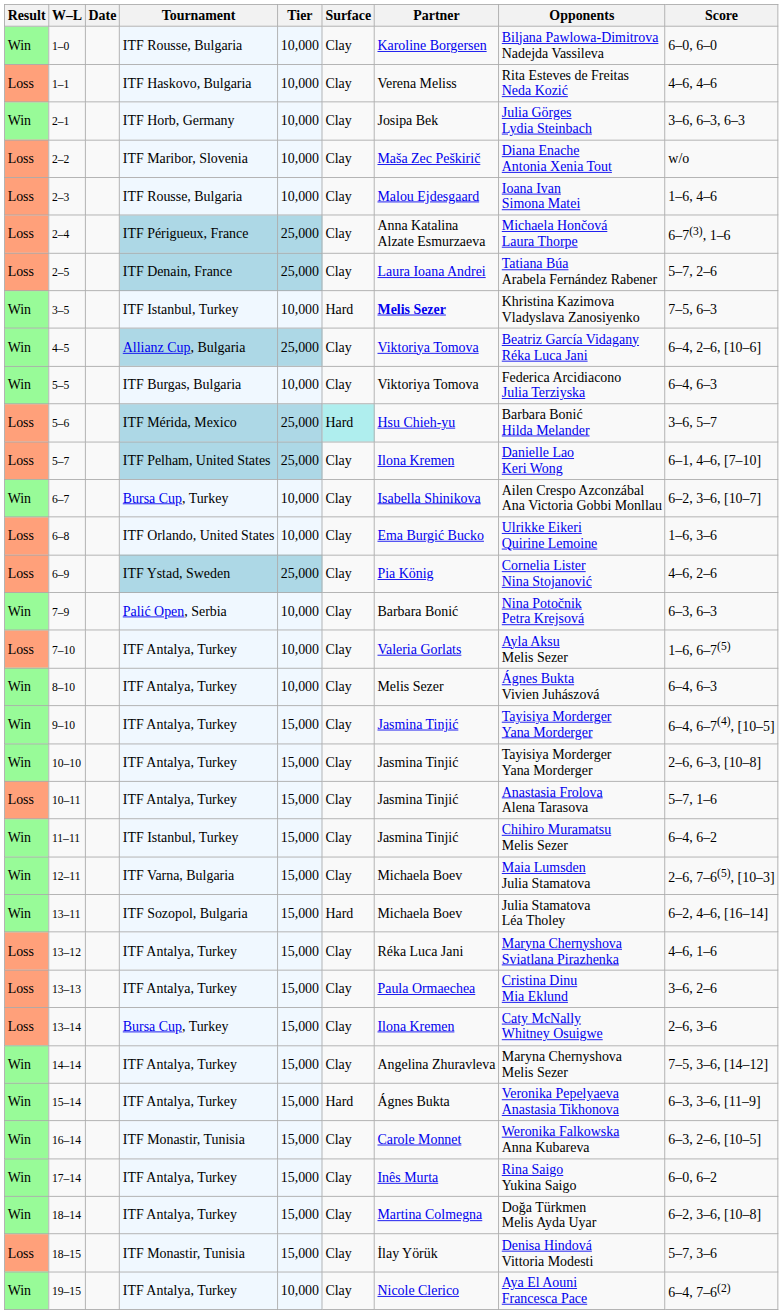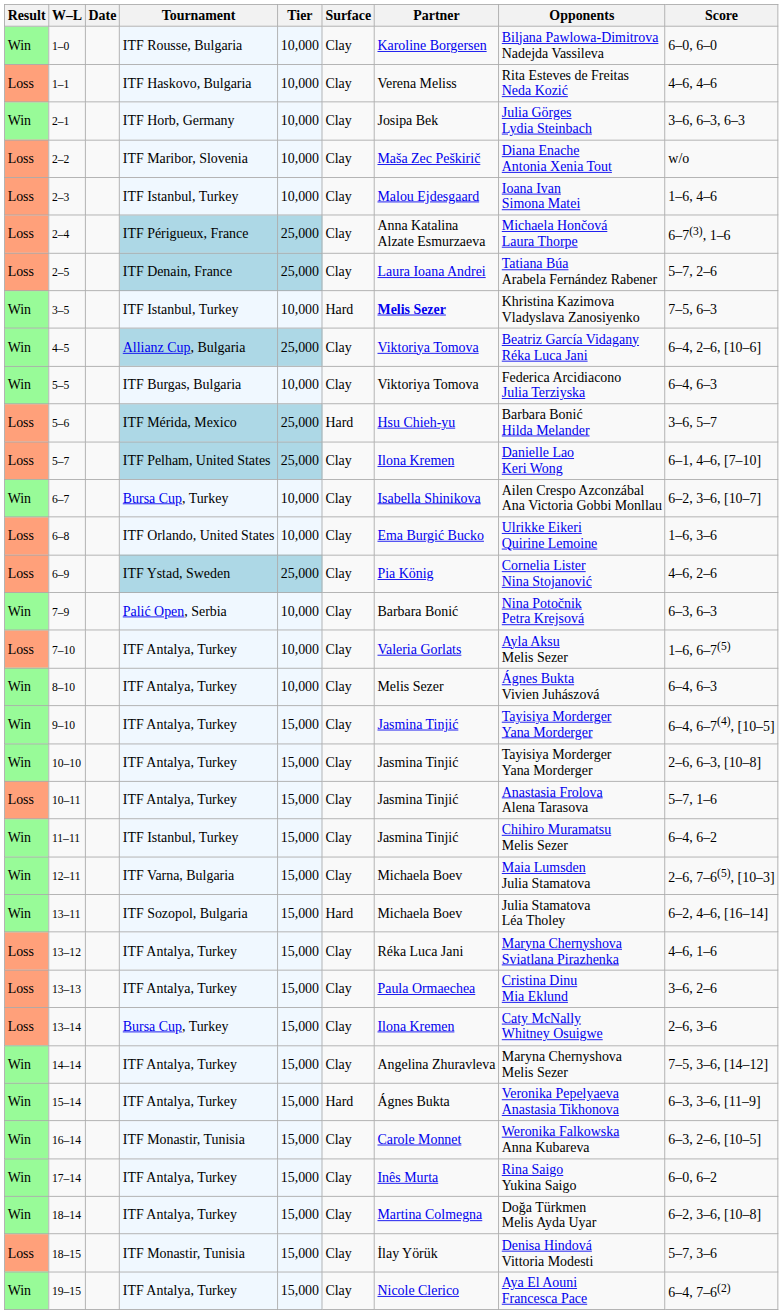 <table class="sortable wikitable">
 <tr>
 <th>Result</th>
 <th class="unsortable">W–L</th>
 <th>Date</th>
 <th>Tournament</th>
 <th>Tier</th>
 <th>Surface</th>
 <th>Partner</th>
 <th>Opponents</th>
 <th class="unsortable">Score</th>
 </tr>
 <tr>
 <td style="background:#98fb98;">Win</td>
 <td><small>1–0</small></td>
 <td></td>
 <td style="background:#f0f8ff;">ITF Rousse, Bulgaria</td>
 <td style="background:#f0f8ff;">10,000</td>
 <td>Clay</td>
 <td> <a href='#'>Karoline Borgersen</a></td>
 <td> <a href='#'>Biljana Pawlowa-Dimitrova</a> <br>  Nadejda Vassileva</td>
 <td>6–0, 6–0</td>
 </tr>
 <tr>
 <td style="background:#ffa07a;">Loss</td>
 <td><small>1–1</small></td>
 <td></td>
 <td style="background:#f0f8ff;">ITF Haskovo, Bulgaria</td>
 <td style="background:#f0f8ff;">10,000</td>
 <td>Clay</td>
 <td> Verena Meliss</td>
 <td> Rita Esteves de Freitas <br>  <a href='#'>Neda Kozić</a></td>
 <td>4–6, 4–6</td>
 </tr>
 <tr>
 <td style="background:#98fb98;">Win</td>
 <td><small>2–1</small></td>
 <td></td>
 <td style="background:#f0f8ff;">ITF Horb, Germany</td>
 <td style="background:#f0f8ff;">10,000</td>
 <td>Clay</td>
 <td> Josipa Bek</td>
 <td> <a href='#'>Julia Görges</a> <br>  <a href='#'>Lydia Steinbach</a></td>
 <td>3–6, 6–3, 6–3</td>
 </tr>
 <tr>
 <td style="background:#ffa07a;">Loss</td>
 <td><small>2–2</small></td>
 <td></td>
 <td style="background:#f0f8ff;">ITF Maribor, Slovenia</td>
 <td style="background:#f0f8ff;">10,000</td>
 <td>Clay</td>
 <td> <a href='#'>Maša Zec Peškirič</a></td>
 <td> <a href='#'>Diana Enache</a> <br>  <a href='#'>Antonia Xenia Tout</a></td>
 <td>w/o</td>
 </tr>
 <tr>
 <td style="background:#ffa07a;">Loss</td>
 <td><small>2–3</small></td>
 <td></td>
-<td style="background:#f0f8ff;">ITF Rousse, Bulgaria</td>
+<td style="background:#f0f8ff;">ITF Istanbul, Turkey</td>
 <td style="background:#f0f8ff;">10,000</td>
 <td>Clay</td>
 <td> <a href='#'>Malou Ejdesgaard</a></td>
 <td> <a href='#'>Ioana Ivan</a> <br>  <a href='#'>Simona Matei</a></td>
 <td>1–6, 4–6</td>
 </tr>
 <tr>
 <td style="background:#ffa07a;">Loss</td>
 <td><small>2–4</small></td>
 <td></td>
 <td style="background:lightblue;">ITF Périgueux, France</td>
 <td style="background:lightblue;">25,000</td>
 <td>Clay</td>
 <td> Anna Katalina <br>Alzate Esmurzaeva</td>
 <td> <a href='#'>Michaela Hončová</a> <br>  <a href='#'>Laura Thorpe</a></td>
 <td>6–7<sup>(3)</sup>, 1–6</td>
 </tr>
 <tr>
 <td style="background:#ffa07a;">Loss</td>
 <td><small>2–5</small></td>
 <td></td>
 <td style="background:lightblue;">ITF Denain, France</td>
 <td style="background:lightblue;">25,000</td>
 <td>Clay</td>
 <td> <a href='#'>Laura Ioana Andrei</a></td>
 <td> <a href='#'>Tatiana Búa</a> <br>  Arabela Fernández Rabener</td>
 <td>5–7, 2–6</td>
 </tr>
 <tr>
 <td style="background:#98fb98;">Win</td>
 <td><small>3–5</small></td>
 <td></td>
 <td style="background:#f0f8ff;">ITF Istanbul, Turkey</td>
 <td style="background:#f0f8ff;">10,000</td>
 <td>Hard</td>
 <td><strong> <a href='#'>Melis Sezer</a></strong></td>
 <td> Khristina Kazimova <br>  Vladyslava Zanosiyenko</td>
 <td>7–5, 6–3</td>
 </tr>
 <tr>
 <td style="background:#98fb98;">Win</td>
 <td><small>4–5</small></td>
 <td></td>
 <td style="background:lightblue;"><a href='#'>Allianz Cup</a>, Bulgaria</td>
 <td style="background:lightblue;">25,000</td>
 <td>Clay</td>
 <td> <a href='#'>Viktoriya Tomova</a></td>
 <td> <a href='#'>Beatriz García Vidagany</a> <br>  <a href='#'>Réka Luca Jani</a></td>
 <td>6–4, 2–6, [10–6]</td>
 </tr>
 <tr>
 <td style="background:#98fb98;">Win</td>
 <td><small>5–5</small></td>
 <td></td>
 <td style="background:#f0f8ff;">ITF Burgas, Bulgaria</td>
 <td style="background:#f0f8ff;">10,000</td>
 <td>Clay</td>
 <td> Viktoriya Tomova</td>
 <td> Federica Arcidiacono <br>  <a href='#'>Julia Terziyska</a></td>
 <td>6–4, 6–3</td>
 </tr>
 <tr>
 <td style="background:#ffa07a;">Loss</td>
 <td><small>5–6</small></td>
 <td></td>
 <td style="background:lightblue;">ITF Mérida, Mexico</td>
 <td style="background:lightblue;">25,000</td>
-<td style="background: paleturquoise;">Hard</td>
+<td>Hard</td>
 <td> <a href='#'>Hsu Chieh-yu</a></td>
 <td> Barbara Bonić <br>  <a href='#'>Hilda Melander</a></td>
 <td>3–6, 5–7</td>
 </tr>
 <tr>
 <td style="background:#ffa07a;">Loss</td>
 <td><small>5–7</small></td>
 <td></td>
 <td style="background:lightblue;">ITF Pelham, United States</td>
 <td style="background:lightblue;">25,000</td>
 <td>Clay</td>
 <td> <a href='#'>Ilona Kremen</a></td>
 <td> <a href='#'>Danielle Lao</a> <br>  <a href='#'>Keri Wong</a></td>
 <td>6–1, 4–6, [7–10]</td>
 </tr>
 <tr>
 <td style="background:#98fb98;">Win</td>
 <td><small>6–7</small></td>
 <td></td>
 <td style="background:#f0f8ff;"><a href='#'>Bursa Cup</a>, Turkey</td>
 <td style="background:#f0f8ff;">10,000</td>
 <td>Clay</td>
 <td> <a href='#'>Isabella Shinikova</a></td>
 <td> Ailen Crespo Azconzábal <br>  Ana Victoria Gobbi Monllau</td>
 <td>6–2, 3–6, [10–7]</td>
 </tr>
 <tr>
 <td style="background:#ffa07a;">Loss</td>
 <td><small>6–8</small></td>
 <td></td>
 <td style="background:#f0f8ff;">ITF Orlando, United States</td>
 <td style="background:#f0f8ff;">10,000</td>
 <td>Clay</td>
 <td> <a href='#'>Ema Burgić Bucko</a></td>
 <td> <a href='#'>Ulrikke Eikeri</a> <br>  <a href='#'>Quirine Lemoine</a></td>
 <td>1–6, 3–6</td>
 </tr>
 <tr>
 <td style="background:#ffa07a;">Loss</td>
 <td><small>6–9</small></td>
 <td></td>
 <td style="background:lightblue;">ITF Ystad, Sweden</td>
 <td style="background:lightblue;">25,000</td>
 <td>Clay</td>
 <td> <a href='#'>Pia König</a></td>
 <td> <a href='#'>Cornelia Lister</a> <br>  <a href='#'>Nina Stojanović</a></td>
 <td>4–6, 2–6</td>
 </tr>
 <tr>
 <td style="background:#98fb98;">Win</td>
 <td><small>7–9</small></td>
 <td></td>
 <td style="background:#f0f8ff;"><a href='#'>Palić Open</a>, Serbia</td>
 <td style="background:#f0f8ff;">10,000</td>
 <td>Clay</td>
 <td> Barbara Bonić</td>
 <td> <a href='#'>Nina Potočnik</a> <br>  <a href='#'>Petra Krejsová</a></td>
 <td>6–3, 6–3</td>
 </tr>
 <tr>
 <td style="background:#ffa07a;">Loss</td>
 <td><small>7–10</small></td>
 <td></td>
 <td style="background:#f0f8ff;">ITF Antalya, Turkey</td>
 <td style="background:#f0f8ff;">10,000</td>
 <td>Clay</td>
 <td> <a href='#'>Valeria Gorlats</a></td>
 <td> <a href='#'>Ayla Aksu</a> <br>  Melis Sezer</td>
 <td>1–6, 6–7<sup>(5)</sup></td>
 </tr>
 <tr>
 <td style="background:#98fb98;">Win</td>
 <td><small>8–10</small></td>
 <td></td>
 <td style="background:#f0f8ff;">ITF Antalya, Turkey</td>
 <td style="background:#f0f8ff;">10,000</td>
 <td>Clay</td>
 <td> Melis Sezer</td>
 <td> <a href='#'>Ágnes Bukta</a> <br>  Vivien Juhászová</td>
 <td>6–4, 6–3</td>
 </tr>
 <tr>
 <td style="background:#98fb98;">Win</td>
 <td><small>9–10</small></td>
 <td></td>
 <td style="background:#f0f8ff;">ITF Antalya, Turkey</td>
 <td style="background:#f0f8ff;">15,000</td>
 <td>Clay</td>
 <td> <a href='#'>Jasmina Tinjić</a></td>
 <td> <a href='#'>Tayisiya Morderger</a> <br>  <a href='#'>Yana Morderger</a></td>
 <td>6–4, 6–7<sup>(4)</sup>, [10–5]</td>
 </tr>
 <tr>
 <td style="background:#98fb98;">Win</td>
 <td><small>10–10</small></td>
 <td></td>
 <td style="background:#f0f8ff;">ITF Antalya, Turkey</td>
 <td style="background:#f0f8ff;">15,000</td>
 <td>Clay</td>
 <td> Jasmina Tinjić</td>
 <td> Tayisiya Morderger <br>  Yana Morderger</td>
 <td>2–6, 6–3, [10–8]</td>
 </tr>
 <tr>
 <td style="background:#ffa07a;">Loss</td>
 <td><small>10–11</small></td>
 <td></td>
 <td style="background:#f0f8ff;">ITF Antalya, Turkey</td>
 <td style="background:#f0f8ff;">15,000</td>
 <td>Clay</td>
 <td> Jasmina Tinjić</td>
 <td> <a href='#'>Anastasia Frolova</a> <br>  Alena Tarasova</td>
 <td>5–7, 1–6</td>
 </tr>
 <tr>
 <td style="background:#98fb98;">Win</td>
 <td><small>11–11</small></td>
 <td></td>
 <td style="background:#f0f8ff;">ITF Istanbul, Turkey</td>
 <td style="background:#f0f8ff;">15,000</td>
 <td>Clay</td>
 <td> Jasmina Tinjić</td>
 <td> <a href='#'>Chihiro Muramatsu</a> <br>  Melis Sezer</td>
 <td>6–4, 6–2</td>
 </tr>
 <tr>
 <td style="background:#98fb98;">Win</td>
 <td><small>12–11</small></td>
 <td></td>
 <td style="background:#f0f8ff;">ITF Varna, Bulgaria</td>
 <td style="background:#f0f8ff;">15,000</td>
 <td>Clay</td>
 <td> Michaela Boev</td>
 <td> <a href='#'>Maia Lumsden</a> <br>  Julia Stamatova</td>
 <td>2–6, 7–6<sup>(5)</sup>, [10–3]</td>
 </tr>
 <tr>
 <td style="background:#98fb98;">Win</td>
 <td><small>13–11</small></td>
 <td></td>
 <td style="background:#f0f8ff;">ITF Sozopol, Bulgaria</td>
 <td style="background:#f0f8ff;">15,000</td>
 <td>Hard</td>
 <td> Michaela Boev</td>
 <td> Julia Stamatova <br>  Léa Tholey</td>
 <td>6–2, 4–6, [16–14]</td>
 </tr>
 <tr>
 <td style="background:#ffa07a;">Loss</td>
 <td><small>13–12</small></td>
 <td></td>
 <td style="background:#f0f8ff;">ITF Antalya, Turkey</td>
 <td style="background:#f0f8ff;">15,000</td>
 <td>Clay</td>
 <td> Réka Luca Jani</td>
 <td> <a href='#'>Maryna Chernyshova</a> <br>  <a href='#'>Sviatlana Pirazhenka</a></td>
 <td>4–6, 1–6</td>
 </tr>
 <tr>
 <td style="background:#ffa07a;">Loss</td>
 <td><small>13–13</small></td>
 <td></td>
 <td style="background:#f0f8ff;">ITF Antalya, Turkey</td>
 <td style="background:#f0f8ff;">15,000</td>
 <td>Clay</td>
 <td> <a href='#'>Paula Ormaechea</a></td>
 <td> <a href='#'>Cristina Dinu</a> <br>  <a href='#'>Mia Eklund</a></td>
 <td>3–6, 2–6</td>
 </tr>
 <tr>
 <td style="background:#ffa07a;">Loss</td>
 <td><small>13–14</small></td>
 <td></td>
 <td style="background:#f0f8ff;"><a href='#'>Bursa Cup</a>, Turkey</td>
 <td style="background:#f0f8ff;">15,000</td>
 <td>Clay</td>
 <td> <a href='#'>Ilona Kremen</a></td>
 <td> <a href='#'>Caty McNally</a> <br>  <a href='#'>Whitney Osuigwe</a></td>
 <td>2–6, 3–6</td>
 </tr>
 <tr>
 <td style="background:#98fb98;">Win</td>
 <td><small>14–14</small></td>
 <td></td>
 <td style="background:#f0f8ff;">ITF Antalya, Turkey</td>
 <td style="background:#f0f8ff;">15,000</td>
 <td>Clay</td>
 <td> Angelina Zhuravleva</td>
 <td> Maryna Chernyshova <br>  Melis Sezer</td>
 <td>7–5, 3–6, [14–12]</td>
 </tr>
 <tr>
 <td style="background:#98fb98;">Win</td>
 <td><small>15–14</small></td>
 <td></td>
 <td style="background:#f0f8ff;">ITF Antalya, Turkey</td>
 <td style="background:#f0f8ff;">15,000</td>
 <td>Hard</td>
 <td> Ágnes Bukta</td>
 <td> <a href='#'>Veronika Pepelyaeva</a> <br>  <a href='#'>Anastasia Tikhonova</a></td>
 <td>6–3, 3–6, [11–9]</td>
 </tr>
 <tr>
 <td style="background:#98fb98;">Win</td>
 <td><small>16–14</small></td>
 <td></td>
 <td style="background:#f0f8ff;">ITF Monastir, Tunisia</td>
 <td style="background:#f0f8ff;">15,000</td>
 <td>Clay</td>
 <td> <a href='#'>Carole Monnet</a></td>
 <td> <a href='#'>Weronika Falkowska</a> <br>  Anna Kubareva</td>
 <td>6–3, 2–6, [10–5]</td>
 </tr>
 <tr>
 <td style="background:#98fb98;">Win</td>
 <td><small>17–14</small></td>
 <td></td>
 <td style="background:#f0f8ff;">ITF Antalya, Turkey</td>
 <td style="background:#f0f8ff;">15,000</td>
 <td>Clay</td>
 <td> <a href='#'>Inês Murta</a></td>
 <td> <a href='#'>Rina Saigo</a> <br>  Yukina Saigo</td>
 <td>6–0, 6–2</td>
 </tr>
 <tr>
 <td style="background:#98fb98;">Win</td>
 <td><small>18–14</small></td>
 <td></td>
 <td style="background:#f0f8ff;">ITF Antalya, Turkey</td>
 <td style="background:#f0f8ff;">15,000</td>
 <td>Clay</td>
 <td> <a href='#'>Martina Colmegna</a></td>
 <td> Doğa Türkmen <br>  Melis Ayda Uyar</td>
 <td>6–2, 3–6, [10–8]</td>
 </tr>
 <tr>
 <td style="background:#ffa07a;">Loss</td>
 <td><small>18–15</small></td>
 <td></td>
 <td style="background:#f0f8ff;">ITF Monastir, Tunisia</td>
 <td style="background:#f0f8ff;">15,000</td>
 <td>Clay</td>
 <td> İlay Yörük</td>
 <td> <a href='#'>Denisa Hindová</a> <br>  Vittoria Modesti</td>
 <td>5–7, 3–6</td>
 </tr>
 <tr>
 <td style="background:#98fb98;">Win</td>
 <td><small>19–15</small></td>
 <td></td>
 <td style="background:#f0f8ff;">ITF Antalya, Turkey</td>
-<td style="background:#f0f8ff;">10,000</td>
+<td style="background:#f0f8ff;">15,000</td>
 <td>Clay</td>
 <td> <a href='#'>Nicole Clerico</a></td>
 <td> <a href='#'>Aya El Aouni</a>  <br>  <a href='#'>Francesca Pace</a></td>
 <td>6–4, 7–6<sup>(2)</sup></td>
 </tr>
 </table>
